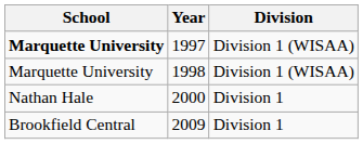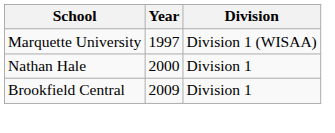 <table class="wikitable">
 <tr>
 <th>School</th>
 <th>Year</th>
 <th>Division</th>
 </tr>
 <tr>
-<td><strong>Marquette University</strong></td>
+<td>Marquette University</td>
 <td>1997</td>
-<td>Division 1 (WISAA)</td>
-</tr>
-<tr>
-<td>Marquette University</td>
-<td>1998</td>
 <td>Division 1 (WISAA)</td>
 </tr>
 <tr>
 <td>Nathan Hale</td>
 <td>2000</td>
 <td>Division 1</td>
 </tr>
 <tr>
 <td>Brookfield Central</td>
 <td>2009</td>
 <td>Division 1</td>
 </tr>
 </table>
